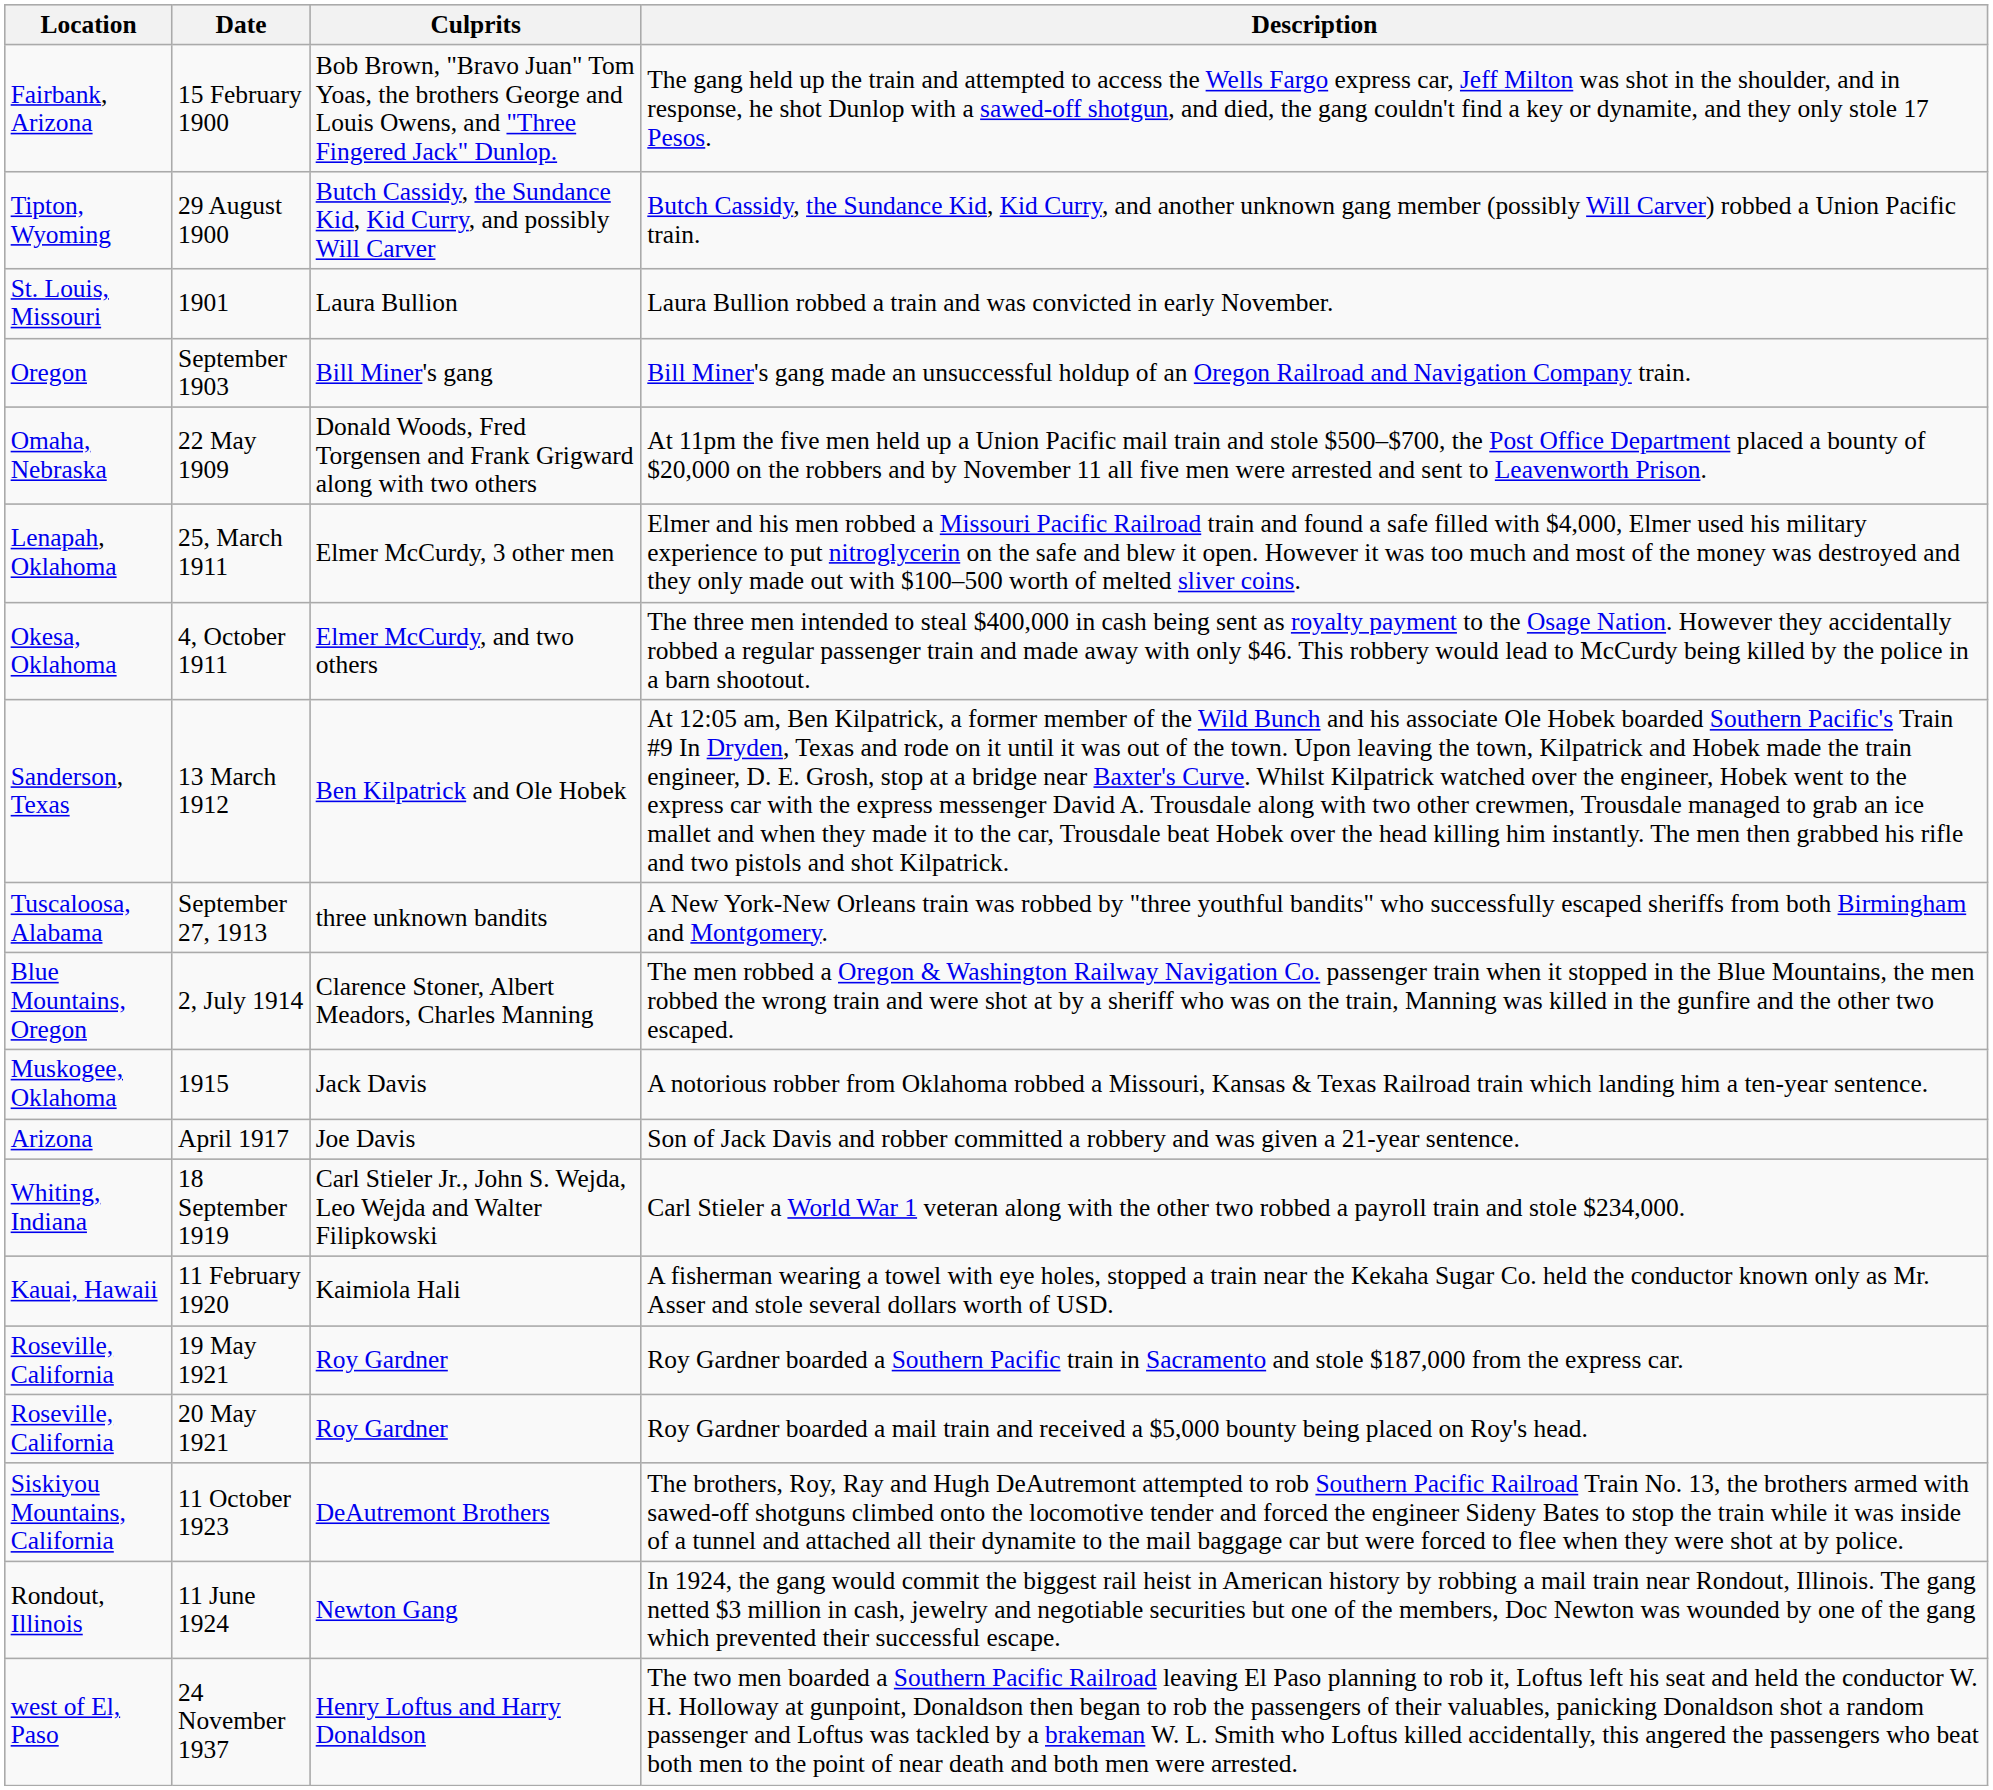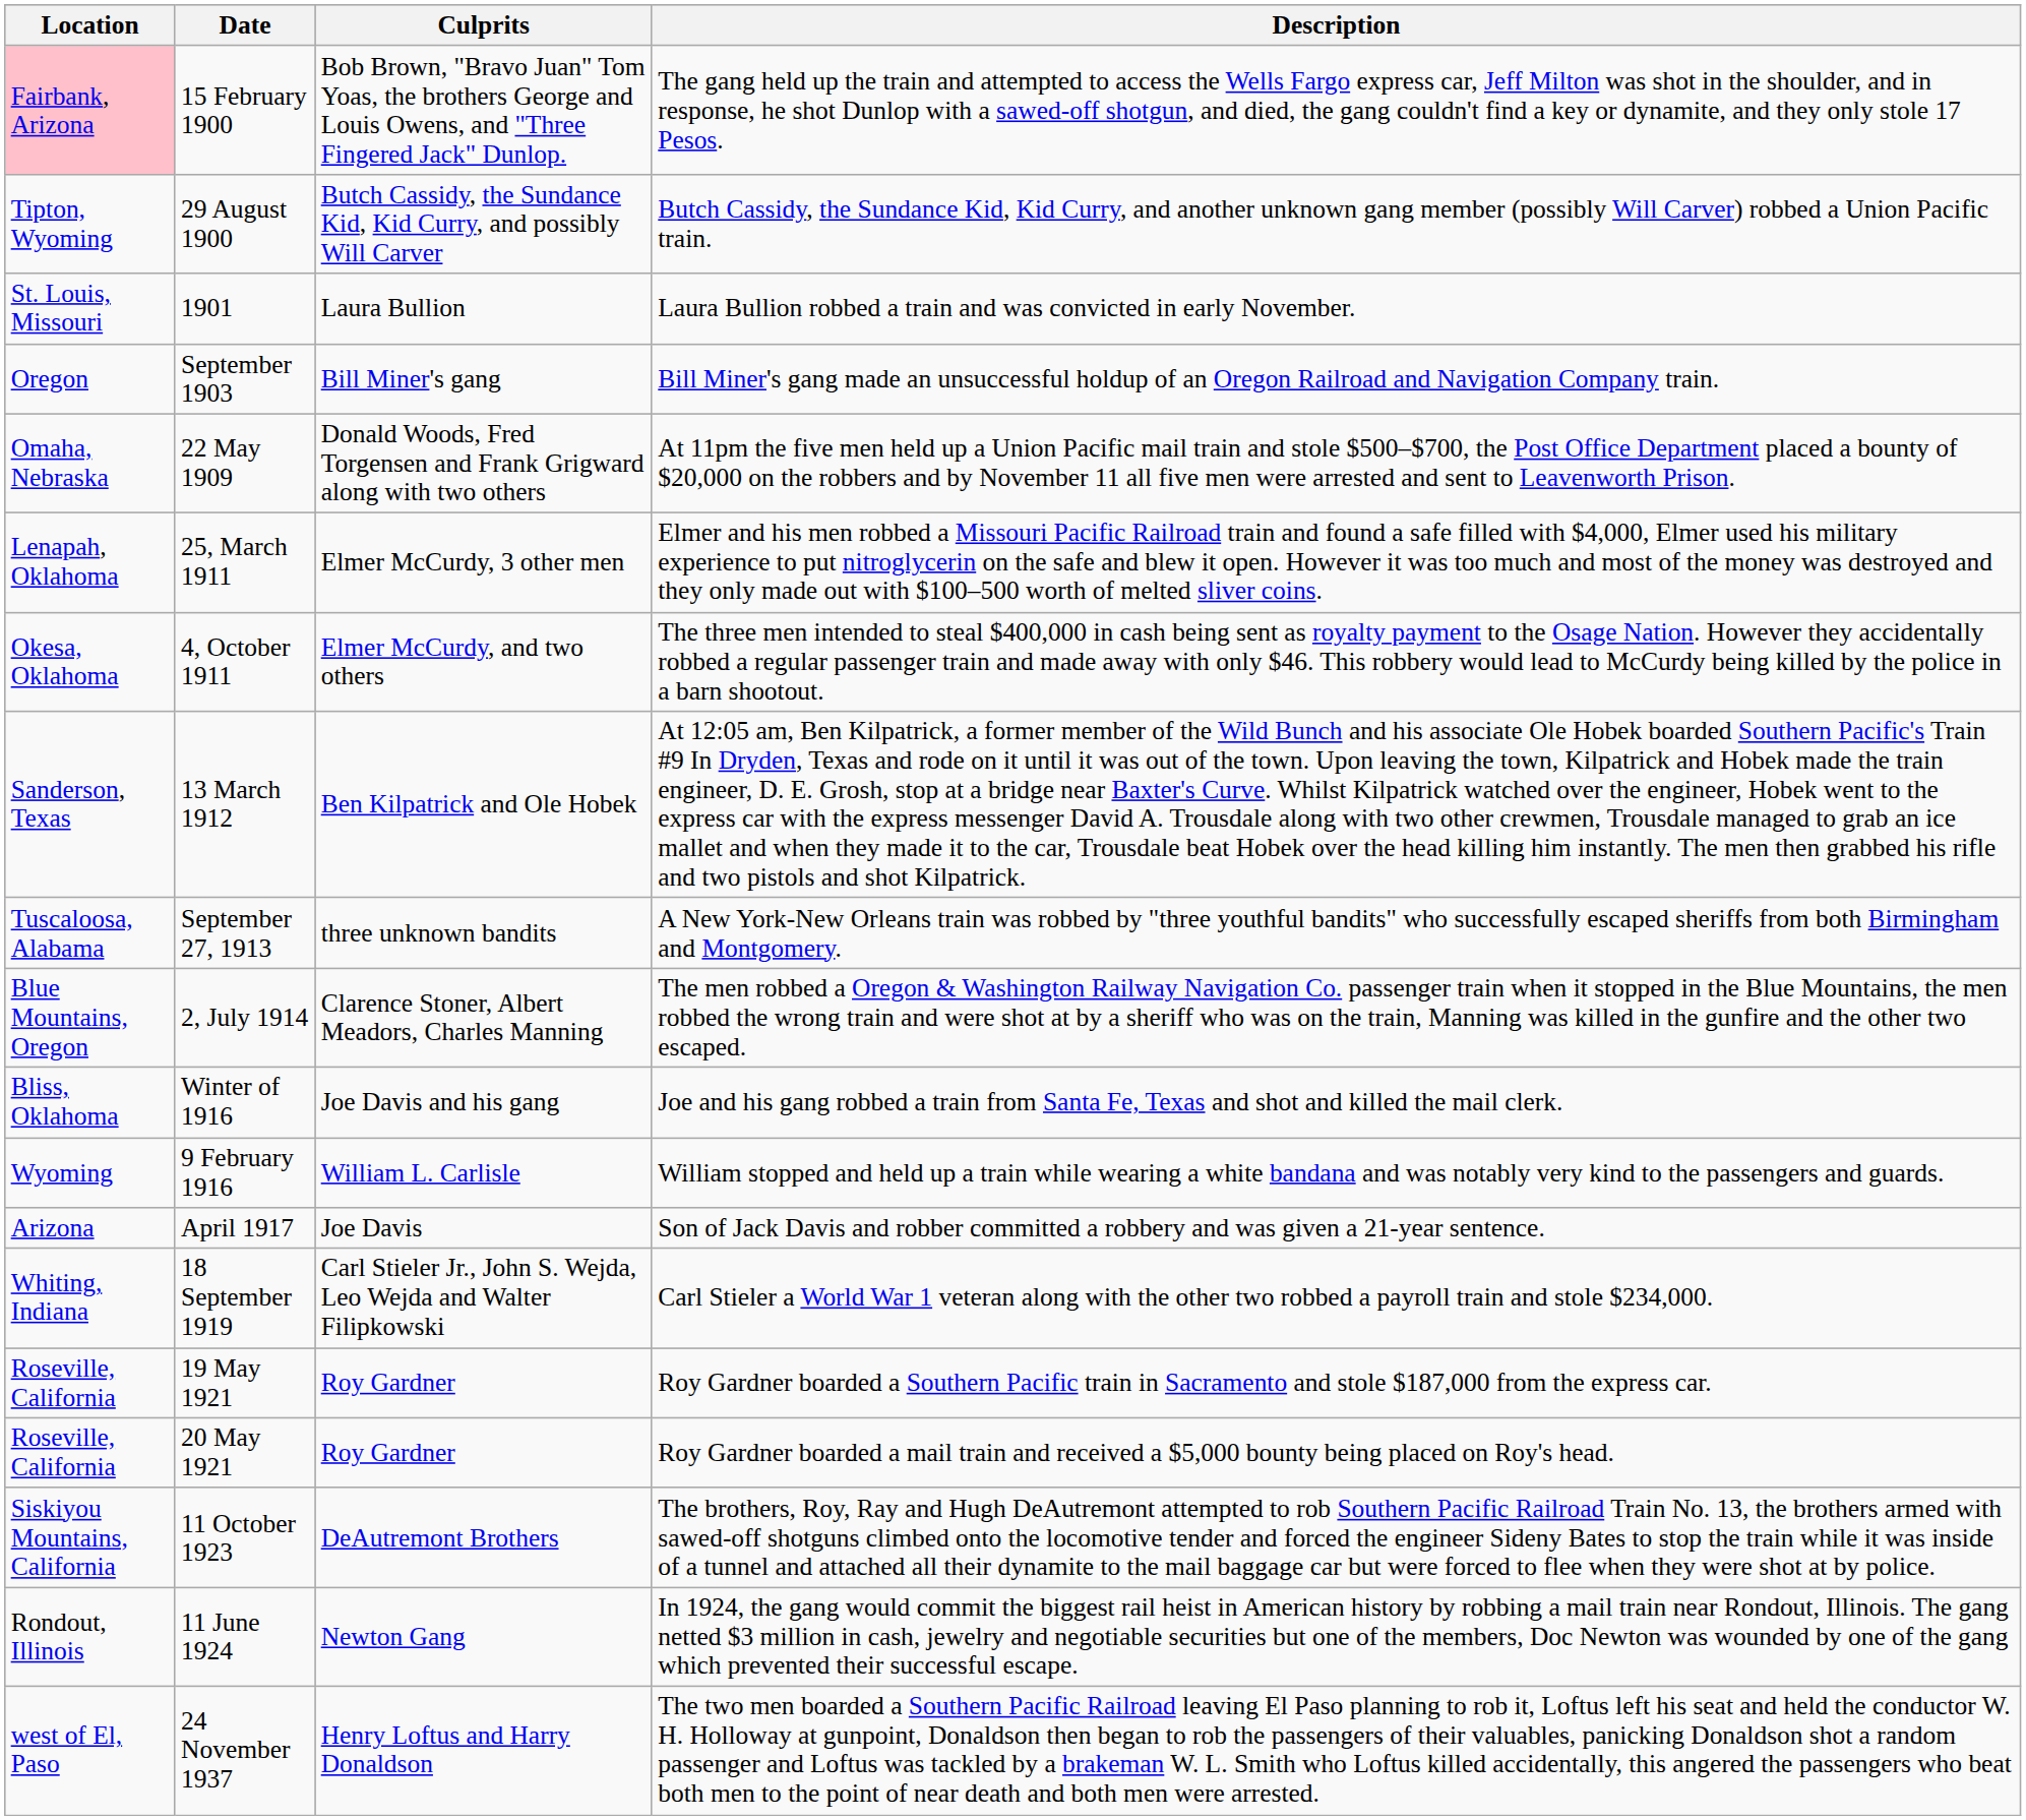 <table class="wikitable">
 <tr>
 <th>Location</th>
 <th>Date</th>
 <th>Culprits</th>
 <th>Description</th>
 </tr>
 <tr>
-<td><a href='#'>Fairbank</a>, <a href='#'>Arizona</a></td>
+<td style="background: pink;"><a href='#'>Fairbank</a>, <a href='#'>Arizona</a></td>
 <td>15 February 1900</td>
 <td>Bob Brown, "Bravo Juan" Tom Yoas, the brothers George and Louis Owens, and <a href='#'>"Three Fingered Jack" Dunlop.</a></td>
 <td>The gang held up the train and attempted to access the <a href='#'>Wells Fargo</a> express car, <a href='#'>Jeff Milton</a> was shot in the shoulder, and in response, he shot Dunlop with a <a href='#'>sawed-off shotgun</a>, and died, the gang couldn't find a key or dynamite, and they only stole 17 <a href='#'>Pesos</a>.</td>
 </tr>
 <tr>
 <td><a href='#'>Tipton, Wyoming</a></td>
 <td>29 August 1900</td>
 <td><a href='#'>Butch Cassidy</a>, <a href='#'>the Sundance Kid</a>, <a href='#'>Kid Curry</a>, and possibly <a href='#'>Will Carver</a></td>
 <td><a href='#'>Butch Cassidy</a>, <a href='#'>the Sundance Kid</a>, <a href='#'>Kid Curry</a>, and another unknown gang member (possibly <a href='#'>Will Carver</a>) robbed a Union Pacific train.</td>
 </tr>
 <tr>
 <td><a href='#'>St. Louis, Missouri</a></td>
 <td>1901</td>
 <td>Laura Bullion</td>
 <td>Laura Bullion robbed a train and was convicted in early November.</td>
 </tr>
 <tr>
 <td><a href='#'>Oregon</a></td>
 <td>September 1903</td>
 <td><a href='#'>Bill Miner</a>'s gang</td>
 <td><a href='#'>Bill Miner</a>'s gang made an unsuccessful holdup of an <a href='#'>Oregon Railroad and Navigation Company</a> train.</td>
 </tr>
 <tr>
 <td><a href='#'>Omaha, Nebraska</a></td>
 <td>22 May 1909</td>
 <td>Donald Woods, Fred Torgensen and Frank Grigward along with two others</td>
 <td>At 11pm the five men held up a Union Pacific mail train and stole $500–$700, the <a href='#'>Post Office Department</a> placed a bounty of $20,000 on the robbers and by November 11 all five men were arrested and sent to <a href='#'>Leavenworth Prison</a>.</td>
 </tr>
 <tr>
 <td><a href='#'>Lenapah</a>, <a href='#'>Oklahoma</a></td>
 <td>25, March 1911</td>
 <td>Elmer McCurdy, 3 other men</td>
 <td>Elmer and his men robbed a <a href='#'>Missouri Pacific Railroad</a> train and found a safe filled with $4,000, Elmer used his military experience to put <a href='#'>nitroglycerin</a> on the safe and blew it open. However it was too much and most of the money was destroyed and they only made out with $100–500 worth of melted <a href='#'>sliver coins</a>.</td>
 </tr>
 <tr>
 <td><a href='#'>Okesa, Oklahoma</a></td>
 <td>4, October 1911</td>
 <td><a href='#'>Elmer McCurdy</a>, and two others</td>
 <td>The three men intended to steal $400,000 in cash being sent as <a href='#'>royalty payment</a> to the <a href='#'>Osage Nation</a>. However they accidentally robbed a regular passenger train and made away with only $46. This robbery would lead to McCurdy being killed by the police in a barn shootout.</td>
 </tr>
 <tr>
 <td><a href='#'>Sanderson</a>, <a href='#'>Texas</a></td>
 <td>13 March 1912</td>
 <td><a href='#'>Ben Kilpatrick</a> and Ole Hobek</td>
 <td>At 12:05 am, Ben Kilpatrick, a former member of the <a href='#'>Wild Bunch</a> and his associate Ole Hobek boarded <a href='#'>Southern Pacific's</a> Train #9 In <a href='#'>Dryden</a>, Texas and rode on it until it was out of the town. Upon leaving the town, Kilpatrick and Hobek made the train engineer, D. E. Grosh, stop at a bridge near <a href='#'>Baxter's Curve</a>. Whilst Kilpatrick watched over the engineer, Hobek went to the express car with the express messenger David A. Trousdale along with two other crewmen, Trousdale managed to grab an ice mallet and when they made it to the car, Trousdale beat Hobek over the head killing him instantly. The men then grabbed his rifle and two pistols and shot Kilpatrick.</td>
 </tr>
 <tr>
 <td><a href='#'>Tuscaloosa, Alabama</a></td>
 <td>September 27, 1913</td>
 <td>three unknown bandits</td>
 <td>A New York-New Orleans train was robbed by "three youthful bandits" who successfully escaped sheriffs from both <a href='#'>Birmingham</a> and <a href='#'>Montgomery</a>.</td>
 </tr>
 <tr>
 <td><a href='#'>Blue Mountains, Oregon</a></td>
 <td>2, July 1914</td>
 <td>Clarence Stoner, Albert Meadors, Charles Manning</td>
 <td>The men robbed a <a href='#'>Oregon & Washington Railway Navigation Co.</a> passenger train when it stopped in the Blue Mountains, the men robbed the wrong train and were shot at by a sheriff who was on the train, Manning was killed in the gunfire and the other two escaped.</td>
 </tr>
 <tr>
-<td><a href='#'>Muskogee, Oklahoma</a></td>
-<td>1915</td>
-<td>Jack Davis</td>
-<td>A notorious robber from Oklahoma robbed a Missouri, Kansas & Texas Railroad train which landing him a ten-year sentence.</td>
+<td><a href='#'>Bliss, Oklahoma</a></td>
+<td>Winter of 1916</td>
+<td>Joe Davis and his gang</td>
+<td>Joe and his gang robbed a train from <a href='#'>Santa Fe, Texas</a> and shot and killed the mail clerk.</td>
+</tr>
+<tr>
+<td><a href='#'>Wyoming</a></td>
+<td>9 February 1916</td>
+<td><a href='#'>William L. Carlisle</a></td>
+<td>William stopped and held up a train while wearing a white  <a href='#'>bandana</a> and was notably very kind to the passengers and guards.</td>
 </tr>
 <tr>
 <td><a href='#'>Arizona</a></td>
 <td>April 1917</td>
 <td>Joe Davis</td>
 <td>Son of Jack Davis and robber committed a robbery and was given a 21-year sentence.</td>
 </tr>
 <tr>
 <td><a href='#'>Whiting, Indiana</a></td>
 <td>18 September 1919</td>
 <td>Carl Stieler Jr., John S. Wejda, Leo Wejda and Walter Filipkowski</td>
 <td>Carl Stieler a <a href='#'>World War 1</a> veteran along with the other two robbed a payroll train and stole $234,000.</td>
-</tr>
-<tr>
-<td><a href='#'>Kauai, Hawaii</a></td>
-<td>11 February 1920</td>
-<td>Kaimiola Hali</td>
-<td>A fisherman wearing a towel with eye holes, stopped a train near the Kekaha Sugar Co. held the conductor known only as Mr. Asser and stole several dollars worth of USD.</td>
 </tr>
 <tr>
 <td><a href='#'>Roseville, California</a></td>
 <td>19 May 1921</td>
 <td><a href='#'>Roy Gardner</a></td>
 <td>Roy Gardner boarded a <a href='#'>Southern Pacific</a> train in <a href='#'>Sacramento</a> and stole $187,000 from the express car.</td>
 </tr>
 <tr>
 <td><a href='#'>Roseville, California</a></td>
 <td>20 May 1921</td>
 <td><a href='#'>Roy Gardner</a></td>
 <td>Roy Gardner boarded a mail train and received a $5,000 bounty being placed on Roy's head.</td>
 </tr>
 <tr>
 <td><a href='#'>Siskiyou Mountains, California</a></td>
 <td>11 October 1923</td>
 <td><a href='#'>DeAutremont Brothers</a></td>
 <td>The brothers, Roy, Ray and Hugh DeAutremont attempted to rob <a href='#'>Southern Pacific Railroad</a> Train No. 13, the brothers armed with sawed-off shotguns climbed onto the locomotive tender and forced the engineer Sideny Bates to stop the train while it was inside of a tunnel and attached all their dynamite to the mail baggage car but were forced to flee when they were shot at by police.</td>
 </tr>
 <tr>
 <td>Rondout, <a href='#'>Illinois</a></td>
 <td>11 June 1924</td>
 <td><a href='#'>Newton Gang</a></td>
 <td>In 1924, the gang would commit the biggest rail heist in American history by robbing a mail train near Rondout, Illinois. The gang netted $3 million in cash, jewelry and negotiable securities but one of the members, Doc Newton was wounded by one of the gang which prevented their successful escape.</td>
 </tr>
 <tr>
 <td><a href='#'>west of El, Paso</a></td>
 <td>24 November 1937</td>
 <td><a href='#'>Henry Loftus and Harry Donaldson</a></td>
 <td>The two men boarded a <a href='#'>Southern Pacific Railroad</a> leaving El Paso planning to rob it, Loftus left his seat and held the conductor W. H. Holloway at gunpoint, Donaldson then began to rob the passengers of their valuables, panicking Donaldson shot a random passenger and Loftus was tackled by a <a href='#'>brakeman</a> W. L. Smith who Loftus killed accidentally, this angered the passengers who beat both men to the point of near death and both men were arrested.</td>
 </tr>
 </table>
